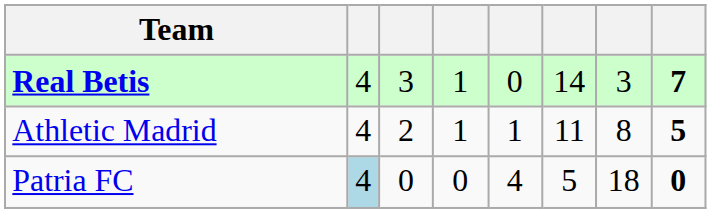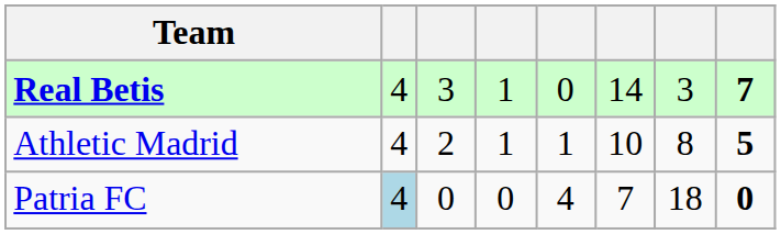 <table class="wikitable" style="text-align: center;">
 <tr>
 <th width=165>Team</th>
 <th wiBAN=20></th>
 <th width=20></th>
 <th width=20></th>
 <th width=20></th>
 <th width=20></th>
 <th width=20></th>
 <th width=20></th>
 </tr>
 <tr bgcolor="#CCFFCC">
 <td align=left><strong><a href='#'>Real Betis</a></strong></td>
 <td>4</td>
 <td>3</td>
 <td>1</td>
 <td>0</td>
 <td>14</td>
 <td>3</td>
 <td><strong>7</strong></td>
 </tr>
 <tr>
 <td align=left><a href='#'>Athletic Madrid</a></td>
 <td>4</td>
 <td>2</td>
 <td>1</td>
 <td>1</td>
-<td>11</td>
+<td>10</td>
 <td>8</td>
 <td><strong>5</strong></td>
 </tr>
 <tr>
 <td align=left><a href='#'>Patria FC</a></td>
 <td style="background: lightblue;">4</td>
 <td>0</td>
 <td>0</td>
 <td>4</td>
-<td>5</td>
+<td>7</td>
 <td>18</td>
 <td><strong>0</strong></td>
 </tr>
 </table>
